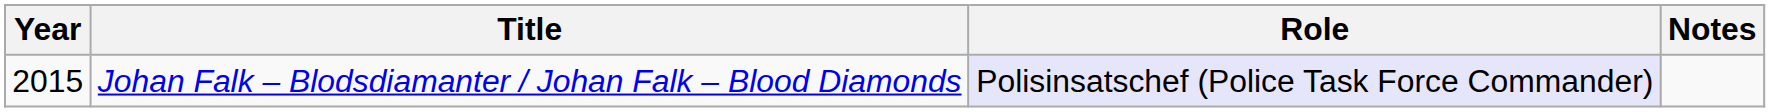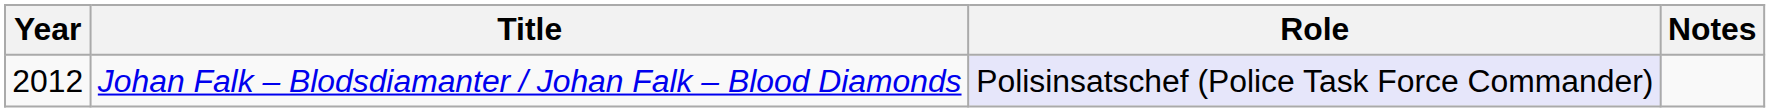 <table class="wikitable sortable">
 <tr>
 <th>Year</th>
 <th>Title</th>
 <th>Role</th>
 <th class="unsortable">Notes</th>
 </tr>
 <tr>
-<td>2015</td>
+<td>2012</td>
 <td><em><a href='#'>Johan Falk – Blodsdiamanter / Johan Falk – Blood Diamonds</a></em></td>
 <td style="background: lavender;">Polisinsatschef (Police Task Force Commander)</td>
 <td></td>
 </tr>
 </table>
